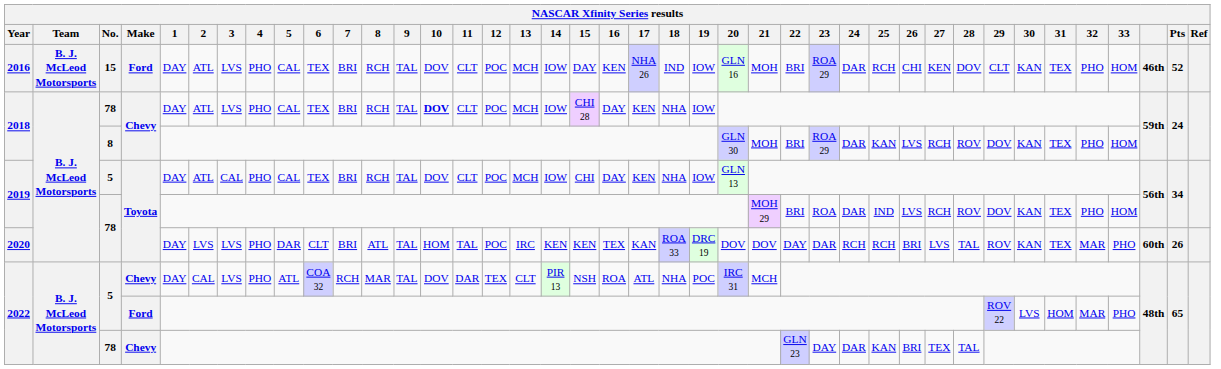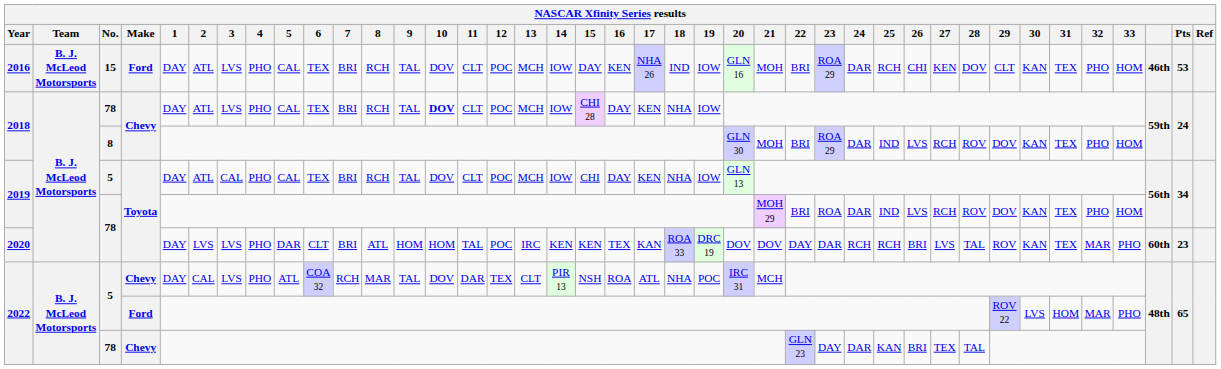 <table class="wikitable" style="text-align:center; font-size:75%">
 <tr>
 <th colspan=40><a href='#'>NASCAR Xfinity Series</a> results</th>
 </tr>
 <tr>
 <th>Year</th>
 <th>Team</th>
 <th>No.</th>
 <th>Make</th>
 <th>1</th>
 <th>2</th>
 <th>3</th>
 <th>4</th>
 <th>5</th>
 <th>6</th>
 <th>7</th>
 <th>8</th>
 <th>9</th>
 <th>10</th>
 <th>11</th>
 <th>12</th>
 <th>13</th>
 <th>14</th>
 <th>15</th>
 <th>16</th>
 <th>17</th>
 <th>18</th>
 <th>19</th>
 <th>20</th>
 <th>21</th>
 <th>22</th>
 <th>23</th>
 <th>24</th>
 <th>25</th>
 <th>26</th>
 <th>27</th>
 <th>28</th>
 <th>29</th>
 <th>30</th>
 <th>31</th>
 <th>32</th>
 <th>33</th>
 <th></th>
 <th>Pts</th>
 <th>Ref</th>
 </tr>
 <tr>
 <th><a href='#'>2016</a></th>
 <th><a href='#'>B. J. McLeod Motorsports</a></th>
 <th>15</th>
 <th><a href='#'>Ford</a></th>
 <td><a href='#'>DAY</a></td>
 <td><a href='#'>ATL</a></td>
 <td><a href='#'>LVS</a></td>
 <td><a href='#'>PHO</a></td>
 <td><a href='#'>CAL</a></td>
 <td><a href='#'>TEX</a></td>
 <td><a href='#'>BRI</a></td>
 <td><a href='#'>RCH</a></td>
 <td><a href='#'>TAL</a></td>
 <td><a href='#'>DOV</a></td>
 <td><a href='#'>CLT</a></td>
 <td><a href='#'>POC</a></td>
 <td><a href='#'>MCH</a></td>
 <td><a href='#'>IOW</a></td>
 <td><a href='#'>DAY</a></td>
 <td><a href='#'>KEN</a></td>
 <td style="background:#CFCFFF;"><a href='#'>NHA</a><br><small>26</small></td>
 <td><a href='#'>IND</a></td>
 <td><a href='#'>IOW</a></td>
 <td style="background:#DFFFDF;"><a href='#'>GLN</a><br><small>16</small></td>
 <td><a href='#'>MOH</a></td>
 <td><a href='#'>BRI</a></td>
 <td style="background:#CFCFFF;"><a href='#'>ROA</a><br><small>29</small></td>
 <td><a href='#'>DAR</a></td>
 <td><a href='#'>RCH</a></td>
 <td><a href='#'>CHI</a></td>
 <td><a href='#'>KEN</a></td>
 <td><a href='#'>DOV</a></td>
 <td><a href='#'>CLT</a></td>
 <td><a href='#'>KAN</a></td>
 <td><a href='#'>TEX</a></td>
 <td><a href='#'>PHO</a></td>
 <td><a href='#'>HOM</a></td>
 <th>46th</th>
-<th>52</th>
+<th>53</th>
 <th></th>
 </tr>
 <tr>
 <th rowspan=2><a href='#'>2018</a></th>
 <th rowspan=5><a href='#'>B. J. McLeod Motorsports</a></th>
 <th>78</th>
 <th rowspan=2><a href='#'>Chevy</a></th>
 <td><a href='#'>DAY</a></td>
 <td><a href='#'>ATL</a></td>
 <td><a href='#'>LVS</a></td>
 <td><a href='#'>PHO</a></td>
 <td><a href='#'>CAL</a></td>
 <td><a href='#'>TEX</a></td>
 <td><a href='#'>BRI</a></td>
 <td><a href='#'>RCH</a></td>
 <td><a href='#'>TAL</a></td>
 <td><strong><a href='#'>DOV</a></strong></td>
 <td><a href='#'>CLT</a></td>
 <td><a href='#'>POC</a></td>
 <td><a href='#'>MCH</a></td>
 <td><a href='#'>IOW</a></td>
 <td style="background:#EFCFFF;"><a href='#'>CHI</a><br><small>28</small></td>
 <td><a href='#'>DAY</a></td>
 <td><a href='#'>KEN</a></td>
 <td><a href='#'>NHA</a></td>
 <td><a href='#'>IOW</a></td>
 <td colspan=14></td>
 <th rowspan=2>59th</th>
 <th rowspan=2>24</th>
 <th rowspan=2></th>
 </tr>
 <tr>
 <th>8</th>
 <td colspan=19></td>
 <td style="background:#CFCFFF;"><a href='#'>GLN</a><br><small>30</small></td>
 <td><a href='#'>MOH</a></td>
 <td><a href='#'>BRI</a></td>
 <td style="background:#CFCFFF;"><a href='#'>ROA</a><br><small>29</small></td>
 <td><a href='#'>DAR</a></td>
-<td><a href='#'>KAN</a></td>
+<td><a href='#'>IND</a></td>
 <td><a href='#'>LVS</a></td>
 <td><a href='#'>RCH</a></td>
 <td><a href='#'>ROV</a></td>
 <td><a href='#'>DOV</a></td>
 <td><a href='#'>KAN</a></td>
 <td><a href='#'>TEX</a></td>
 <td><a href='#'>PHO</a></td>
 <td><a href='#'>HOM</a></td>
 </tr>
 <tr>
 <th rowspan=2><a href='#'>2019</a></th>
 <th>5</th>
 <th rowspan=3><a href='#'>Toyota</a></th>
 <td><a href='#'>DAY</a></td>
 <td><a href='#'>ATL</a></td>
 <td><a href='#'>CAL</a></td>
 <td><a href='#'>PHO</a></td>
 <td><a href='#'>CAL</a></td>
 <td><a href='#'>TEX</a></td>
 <td><a href='#'>BRI</a></td>
 <td><a href='#'>RCH</a></td>
 <td><a href='#'>TAL</a></td>
 <td><a href='#'>DOV</a></td>
 <td><a href='#'>CLT</a></td>
 <td><a href='#'>POC</a></td>
 <td><a href='#'>MCH</a></td>
 <td><a href='#'>IOW</a></td>
 <td><a href='#'>CHI</a></td>
 <td><a href='#'>DAY</a></td>
 <td><a href='#'>KEN</a></td>
 <td><a href='#'>NHA</a></td>
 <td><a href='#'>IOW</a></td>
 <td style="background:#DFFFDF;"><a href='#'>GLN</a><br><small>13</small></td>
 <td colspan=13></td>
 <th rowspan=2>56th</th>
 <th rowspan=2>34</th>
 <th rowspan=2></th>
 </tr>
 <tr>
 <th rowspan=2>78</th>
 <td colspan=20></td>
 <td style="background:#EFCFFF;"><a href='#'>MOH</a><br><small>29</small></td>
 <td><a href='#'>BRI</a></td>
 <td><a href='#'>ROA</a></td>
 <td><a href='#'>DAR</a></td>
 <td><a href='#'>IND</a></td>
 <td><a href='#'>LVS</a></td>
 <td><a href='#'>RCH</a></td>
 <td><a href='#'>ROV</a></td>
 <td><a href='#'>DOV</a></td>
 <td><a href='#'>KAN</a></td>
 <td><a href='#'>TEX</a></td>
 <td><a href='#'>PHO</a></td>
 <td><a href='#'>HOM</a></td>
 </tr>
 <tr>
 <th><a href='#'>2020</a></th>
 <td><a href='#'>DAY</a></td>
 <td><a href='#'>LVS</a></td>
 <td><a href='#'>LVS</a></td>
 <td><a href='#'>PHO</a></td>
 <td><a href='#'>DAR</a></td>
 <td><a href='#'>CLT</a></td>
 <td><a href='#'>BRI</a></td>
 <td><a href='#'>ATL</a></td>
-<td><a href='#'>TAL</a></td>
+<td><a href='#'>HOM</a></td>
 <td><a href='#'>HOM</a></td>
 <td><a href='#'>TAL</a></td>
 <td><a href='#'>POC</a></td>
 <td><a href='#'>IRC</a></td>
 <td><a href='#'>KEN</a></td>
 <td><a href='#'>KEN</a></td>
 <td><a href='#'>TEX</a></td>
 <td><a href='#'>KAN</a></td>
 <td style="background:#CFCFFF;"><a href='#'>ROA</a><br><small>33</small></td>
 <td style="background:#DFFFDF;"><a href='#'>DRC</a><br><small>19</small></td>
 <td><a href='#'>DOV</a></td>
 <td><a href='#'>DOV</a></td>
 <td><a href='#'>DAY</a></td>
 <td><a href='#'>DAR</a></td>
 <td><a href='#'>RCH</a></td>
 <td><a href='#'>RCH</a></td>
 <td><a href='#'>BRI</a></td>
 <td><a href='#'>LVS</a></td>
 <td><a href='#'>TAL</a></td>
 <td><a href='#'>ROV</a></td>
 <td><a href='#'>KAN</a></td>
 <td><a href='#'>TEX</a></td>
 <td><a href='#'>MAR</a></td>
 <td><a href='#'>PHO</a></td>
 <th>60th</th>
-<th>26</th>
+<th>23</th>
 <th></th>
 </tr>
 <tr>
 <th rowspan=3><a href='#'>2022</a></th>
 <th rowspan=3><a href='#'>B. J. McLeod Motorsports</a></th>
 <th rowspan=2>5</th>
 <th><a href='#'>Chevy</a></th>
 <td><a href='#'>DAY</a></td>
 <td><a href='#'>CAL</a></td>
 <td><a href='#'>LVS</a></td>
 <td><a href='#'>PHO</a></td>
 <td><a href='#'>ATL</a></td>
 <td style="background:#CFCFFF;"><a href='#'>COA</a><br><small>32</small></td>
 <td><a href='#'>RCH</a></td>
 <td><a href='#'>MAR</a></td>
 <td><a href='#'>TAL</a></td>
 <td><a href='#'>DOV</a></td>
 <td><a href='#'>DAR</a></td>
 <td><a href='#'>TEX</a></td>
 <td><a href='#'>CLT</a></td>
 <td style="background:#DFFFDF;"><a href='#'>PIR</a><br><small>13</small></td>
 <td><a href='#'>NSH</a></td>
 <td><a href='#'>ROA</a></td>
 <td><a href='#'>ATL</a></td>
 <td><a href='#'>NHA</a></td>
 <td><a href='#'>POC</a></td>
 <td style="background:#CFCFFF;"><a href='#'>IRC</a><br><small>31</small></td>
 <td><a href='#'>MCH</a></td>
 <td colspan=12></td>
 <th rowspan=3>48th</th>
 <th rowspan=3>65</th>
 <th rowspan=3></th>
 </tr>
 <tr>
 <th><a href='#'>Ford</a></th>
 <td colspan=28></td>
 <td style="background:#CFCFFF;"><a href='#'>ROV</a><br><small>22</small></td>
 <td><a href='#'>LVS</a></td>
 <td><a href='#'>HOM</a></td>
 <td><a href='#'>MAR</a></td>
 <td><a href='#'>PHO</a></td>
 </tr>
 <tr>
 <th>78</th>
 <th><a href='#'>Chevy</a></th>
 <td colspan=21></td>
 <td style="background:#CFCFFF;"><a href='#'>GLN</a><br><small>23</small></td>
 <td><a href='#'>DAY</a></td>
 <td><a href='#'>DAR</a></td>
 <td><a href='#'>KAN</a></td>
 <td><a href='#'>BRI</a></td>
 <td><a href='#'>TEX</a></td>
 <td><a href='#'>TAL</a></td>
 <td colspan=5></td>
 </tr>
 </table>
